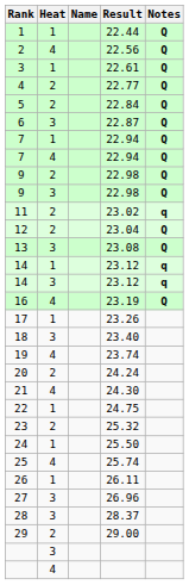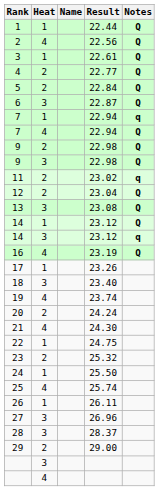 <table class="sortable wikitable">
 <tr>
 <th>Rank</th>
 <th>Heat</th>
 <th>Name</th>
 <th>Result</th>
 <th>Notes</th>
 </tr>
 <tr style="background:#ccffcc;" align="center">
 <td>1</td>
 <td>1</td>
 <td align="left"></td>
 <td>22.44</td>
 <td><strong>Q</strong></td>
 </tr>
 <tr style="background:#ccffcc;" align="center">
 <td>2</td>
 <td>4</td>
 <td align="left"></td>
 <td>22.56</td>
 <td><strong>Q</strong></td>
 </tr>
 <tr style="background:#ccffcc;" align="center">
 <td>3</td>
 <td>1</td>
 <td align="left"></td>
 <td>22.61</td>
 <td><strong>Q</strong></td>
 </tr>
 <tr style="background:#ccffcc;" align="center">
 <td>4</td>
 <td>2</td>
 <td align="left"></td>
 <td>22.77</td>
 <td><strong>Q</strong></td>
 </tr>
 <tr style="background:#ccffcc;" align="center">
 <td>5</td>
 <td>2</td>
 <td align="left"></td>
 <td>22.84</td>
 <td><strong>Q</strong></td>
 </tr>
 <tr style="background:#ccffcc;" align="center">
 <td>6</td>
 <td>3</td>
 <td align="left"></td>
 <td>22.87</td>
 <td><strong>Q</strong></td>
 </tr>
 <tr style="background:#ccffcc;" align="center">
 <td>7</td>
 <td>1</td>
 <td align="left"></td>
 <td>22.94</td>
-<td><strong>Q</strong></td>
+<td><strong>q</strong></td>
 </tr>
 <tr style="background:#ccffcc;" align="center">
 <td>7</td>
 <td>4</td>
 <td align="left"></td>
 <td>22.94</td>
 <td><strong>Q</strong></td>
 </tr>
 <tr style="background:#ccffcc;" align="center">
 <td>9</td>
 <td>2</td>
 <td align="left"></td>
 <td>22.98</td>
 <td><strong>Q</strong></td>
 </tr>
 <tr style="background:#ccffcc;" align="center">
 <td>9</td>
 <td>3</td>
 <td align="left"></td>
 <td>22.98</td>
 <td><strong>Q</strong></td>
 </tr>
 <tr style="background:#ddffdd;" align="center">
 <td>11</td>
 <td>2</td>
 <td align="left"></td>
 <td>23.02</td>
 <td><strong>q</strong></td>
 </tr>
 <tr style="background:#ddffdd;" align="center">
 <td>12</td>
 <td>2</td>
 <td align="left"></td>
 <td>23.04</td>
 <td><strong>Q</strong></td>
 </tr>
 <tr style="background:#ccffcc;" align="center">
 <td>13</td>
 <td>3</td>
 <td align="left"></td>
 <td>23.08</td>
 <td><strong>Q</strong></td>
 </tr>
 <tr style="background:#ddffdd;" align="center">
 <td>14</td>
 <td>1</td>
 <td align="left"></td>
 <td>23.12</td>
-<td><strong>q</strong></td>
+<td><strong>Q</strong></td>
 </tr>
 <tr style="background:#ddffdd;" align="center">
 <td>14</td>
 <td>3</td>
 <td align="left"></td>
 <td>23.12</td>
 <td><strong>q</strong></td>
 </tr>
 <tr style="background:#ccffcc;" align="center">
 <td>16</td>
 <td>4</td>
 <td align="left"></td>
 <td>23.19</td>
 <td><strong>Q</strong></td>
 </tr>
 <tr align="center">
 <td>17</td>
 <td>1</td>
 <td align="left"></td>
 <td>23.26</td>
 <td></td>
 </tr>
 <tr align="center">
 <td>18</td>
 <td>3</td>
 <td align="left"></td>
 <td>23.40</td>
 <td></td>
 </tr>
 <tr align="center">
 <td>19</td>
 <td>4</td>
 <td align="left"></td>
 <td>23.74</td>
 <td></td>
 </tr>
 <tr align="center">
 <td>20</td>
 <td>2</td>
 <td align="left"></td>
 <td>24.24</td>
 <td></td>
 </tr>
 <tr align="center">
 <td>21</td>
 <td>4</td>
 <td align="left"></td>
 <td>24.30</td>
 <td></td>
 </tr>
 <tr align="center">
 <td>22</td>
 <td>1</td>
 <td align="left"></td>
 <td>24.75</td>
 <td></td>
 </tr>
 <tr align="center">
 <td>23</td>
 <td>2</td>
 <td align="left"></td>
 <td>25.32</td>
 <td></td>
 </tr>
 <tr align="center">
 <td>24</td>
 <td>1</td>
 <td align="left"></td>
 <td>25.50</td>
 <td></td>
 </tr>
 <tr align="center">
 <td>25</td>
 <td>4</td>
 <td align="left"></td>
 <td>25.74</td>
 <td></td>
 </tr>
 <tr align="center">
 <td>26</td>
 <td>1</td>
 <td align="left"></td>
 <td>26.11</td>
 <td></td>
 </tr>
 <tr align="center">
 <td>27</td>
 <td>3</td>
 <td align="left"></td>
 <td>26.96</td>
 <td></td>
 </tr>
 <tr align="center">
 <td>28</td>
 <td>3</td>
 <td align="left"></td>
 <td>28.37</td>
 <td></td>
 </tr>
 <tr align="center">
 <td>29</td>
 <td>2</td>
 <td align="left"></td>
 <td>29.00</td>
 <td></td>
 </tr>
 <tr align="center">
 <td></td>
 <td>3</td>
 <td align="left"></td>
 <td></td>
 <td></td>
 </tr>
 <tr align="center">
 <td></td>
 <td>4</td>
 <td align="left"></td>
 <td></td>
 <td></td>
 </tr>
 </table>
